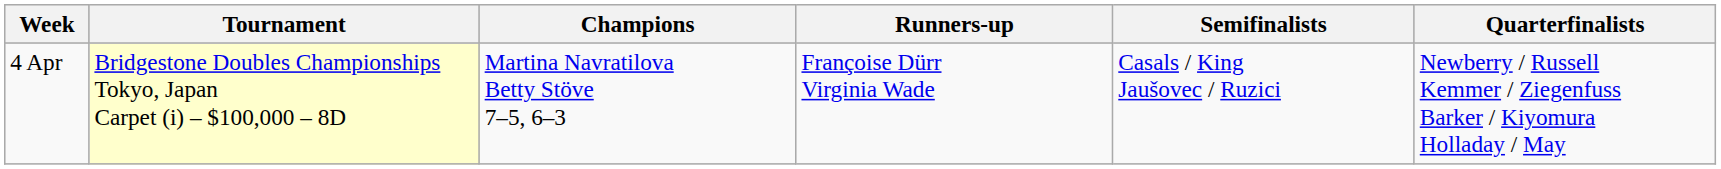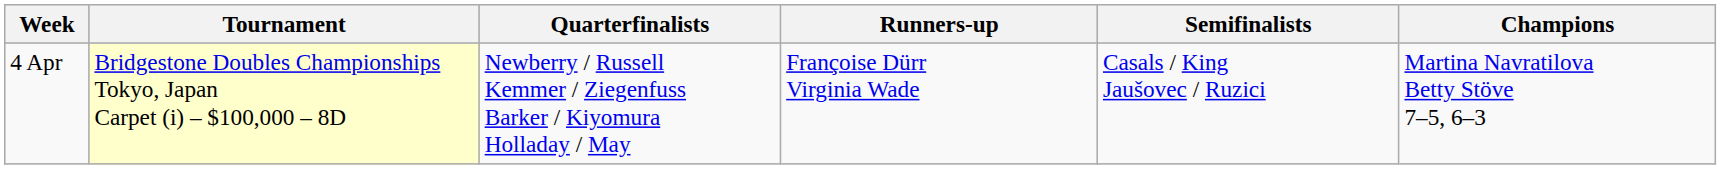 <table class=wikitable style=font-size:95%>
 <tr>
 <th style="width:48px;">Week</th>
 <th style="width:248px;">Tournament</th>
-<th style="width:200px;">Champions</th>
+<th style="width:190px;">Quarterfinalists</th>
 <th style="width:200px;">Runners-up</th>
 <th style="width:190px;">Semifinalists</th>
-<th style="width:190px;">Quarterfinalists</th>
+<th style="width:200px;">Champions</th>
 </tr>
 <tr valign="top">
 <td rowspan=1>4 Apr</td>
 <td rowspan=1 bgcolor=#ffc><a href='#'>Bridgestone Doubles Championships</a><br> Tokyo, Japan<br>Carpet (i) – $100,000 – 8D</td>
-<td> <a href='#'>Martina Navratilova</a><br>  <a href='#'>Betty Stöve</a><br> 7–5, 6–3</td>
+<td rowspan=1> <a href='#'>Newberry</a> /   <a href='#'>Russell</a><br> <a href='#'>Kemmer</a> /  <a href='#'>Ziegenfuss</a><br> <a href='#'>Barker</a> /  <a href='#'>Kiyomura</a><br> <a href='#'>Holladay</a> /  <a href='#'>May</a></td>
 <td> <a href='#'>Françoise Dürr</a><br>  <a href='#'>Virginia Wade</a></td>
 <td rowspan=1> <a href='#'>Casals</a> /  <a href='#'>King</a><br> <a href='#'>Jaušovec</a> /   <a href='#'>Ruzici</a></td>
-<td rowspan=1> <a href='#'>Newberry</a> /   <a href='#'>Russell</a><br> <a href='#'>Kemmer</a> /  <a href='#'>Ziegenfuss</a><br> <a href='#'>Barker</a> /  <a href='#'>Kiyomura</a><br> <a href='#'>Holladay</a> /  <a href='#'>May</a></td>
+<td> <a href='#'>Martina Navratilova</a><br>  <a href='#'>Betty Stöve</a><br> 7–5, 6–3</td>
 </tr>
 </table>
